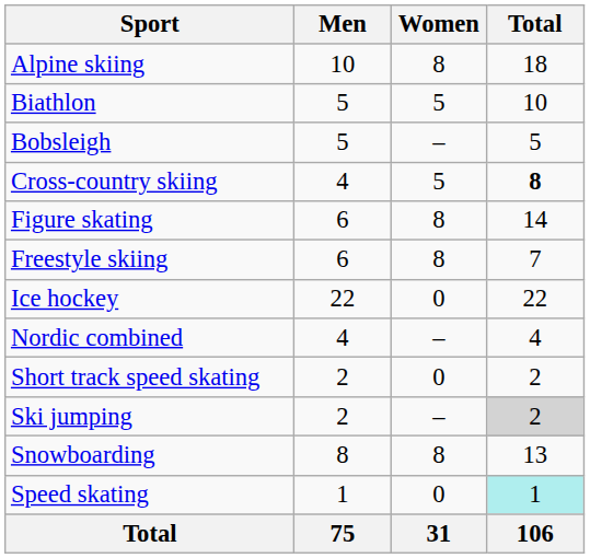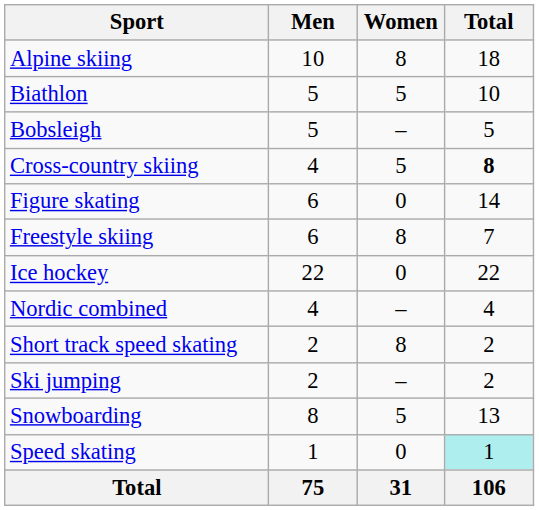 <table class="wikitable sortable" style="text-align:center;">
 <tr>
 <th width=180>Sport</th>
 <th width=55>Men</th>
 <th width=55>Women</th>
 <th width=55>Total</th>
 </tr>
 <tr>
 <td align=left><a href='#'>Alpine skiing</a></td>
 <td>10</td>
 <td>8</td>
 <td>18</td>
 </tr>
 <tr>
 <td align=left><a href='#'>Biathlon</a></td>
 <td>5</td>
 <td>5</td>
 <td>10</td>
 </tr>
 <tr>
 <td align=left><a href='#'>Bobsleigh</a></td>
 <td>5</td>
 <td>–</td>
 <td>5</td>
 </tr>
 <tr>
 <td align=left><a href='#'>Cross-country skiing</a></td>
 <td>4</td>
 <td>5</td>
 <td><strong>8</strong></td>
 </tr>
 <tr>
 <td align=left><a href='#'>Figure skating</a></td>
 <td>6</td>
-<td>8</td>
+<td>0</td>
 <td>14</td>
 </tr>
 <tr>
 <td align=left><a href='#'>Freestyle skiing</a></td>
 <td>6</td>
 <td>8</td>
 <td>7</td>
 </tr>
 <tr>
 <td align=left><a href='#'>Ice hockey</a></td>
 <td>22</td>
 <td>0</td>
 <td>22</td>
 </tr>
 <tr>
 <td align=left><a href='#'>Nordic combined</a></td>
 <td>4</td>
 <td>–</td>
 <td>4</td>
 </tr>
 <tr>
 <td align=left><a href='#'>Short track speed skating</a></td>
 <td>2</td>
-<td>0</td>
+<td>8</td>
 <td>2</td>
 </tr>
 <tr>
 <td align=left><a href='#'>Ski jumping</a></td>
 <td>2</td>
 <td>–</td>
-<td style="background: lightgrey;">2</td>
+<td>2</td>
 </tr>
 <tr>
 <td align=left><a href='#'>Snowboarding</a></td>
 <td>8</td>
-<td>8</td>
+<td>5</td>
 <td>13</td>
 </tr>
 <tr>
 <td align=left><a href='#'>Speed skating</a></td>
 <td>1</td>
 <td>0</td>
 <td style="background: paleturquoise;">1</td>
 </tr>
 <tr>
 <th>Total</th>
 <th>75</th>
 <th>31</th>
 <th>106</th>
 </tr>
 </table>
